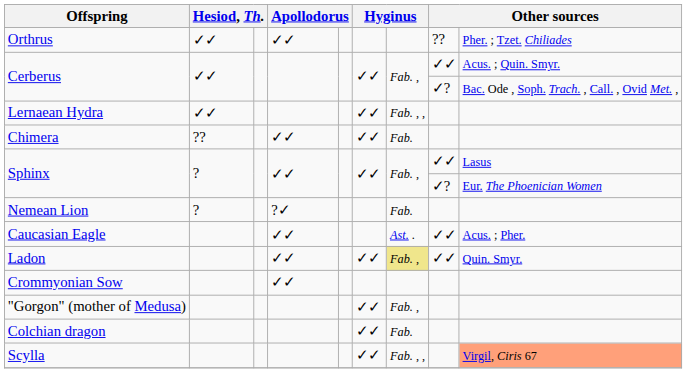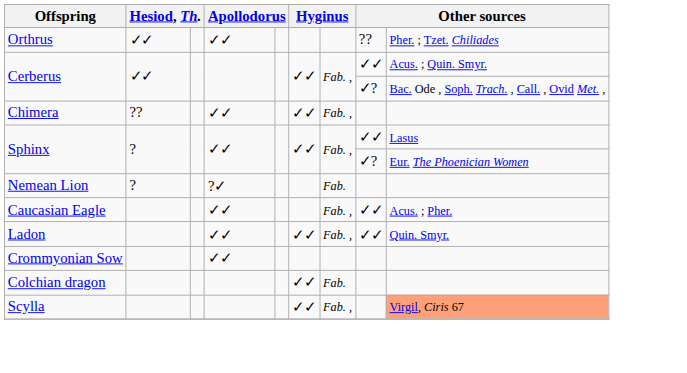 <table class="wikitable" style="text-align:left">
 <tr>
 <th>Offspring</th>
 <th colspan="2"><a href='#'>Hesiod</a>, <em><a href='#'>Th</a>.</em></th>
 <th colspan="2"><a href='#'>Apollodorus</a></th>
 <th colspan="2"><a href='#'>Hyginus</a></th>
 <th colspan="2">Other sources</th>
 </tr>
 <tr>
 <td><a href='#'>Orthrus</a></td>
 <td>✓✓</td>
 <td><small></small></td>
 <td>✓✓</td>
 <td><small></small></td>
 <td></td>
 <td></td>
 <td>?? </td>
 <td><small><a href='#'>Pher.</a> ; <a href='#'>Tzet.</a> <em><a href='#'>Chiliades</a></em> </small></td>
 </tr>
 <tr>
 <td rowspan="2"><a href='#'>Cerberus</a></td>
 <td rowspan="2">✓✓</td>
 <td rowspan="2"><small></small></td>
 <td rowspan="2"></td>
 <td rowspan="2"></td>
 <td rowspan="2">✓✓</td>
 <td rowspan="2"><small><em>Fab.</em> , </small></td>
 <td>✓✓</td>
 <td><small><a href='#'>Acus.</a> ; <a href='#'>Quin. Smyr.</a> </small></td>
 </tr>
 <tr>
 <td>✓?</td>
 <td><small><a href='#'>Bac.</a> Ode , <a href='#'>Soph.</a> <em><a href='#'>Trach.</a></em> ,  <a href='#'>Call.</a> , <a href='#'>Ovid</a> <em><a href='#'>Met.</a></em> , </small></td>
 </tr>
 <tr>
-<td><a href='#'>Lernaean Hydra</a></td>
-<td>✓✓</td>
-<td><small></small></td>
-<td></td>
-<td></td>
-<td>✓✓</td>
-<td><small><em>Fab.</em> ,  , </small></td>
-<td></td>
-<td></td>
-</tr>
-<tr>
 <td><a href='#'>Chimera</a></td>
 <td>?? </td>
 <td><small></small></td>
 <td>✓✓ </td>
 <td><small></small></td>
 <td>✓✓</td>
-<td><small><em>Fab.</em> </small></td>
+<td><small><em>Fab.</em> , </small></td>
 <td></td>
 <td></td>
 </tr>
 <tr>
 <td rowspan="2"><a href='#'>Sphinx</a></td>
 <td rowspan="2">? </td>
 <td rowspan="2"><small></small></td>
 <td rowspan="2">✓✓</td>
 <td rowspan="2"><small></small></td>
 <td rowspan="2">✓✓</td>
 <td rowspan="2"><small><em>Fab.</em> , </small></td>
 <td>✓✓</td>
 <td><small><a href='#'>Lasus</a> </small></td>
 </tr>
 <tr>
 <td>✓?</td>
 <td><small><a href='#'>Eur.</a> <em><a href='#'>The Phoenician Women</a></em> </small></td>
 </tr>
 <tr>
 <td><a href='#'>Nemean Lion</a></td>
 <td>? </td>
 <td><small></small></td>
 <td>?✓</td>
 <td><small></small></td>
 <td></td>
 <td><small><em>Fab.</em> </small></td>
 <td></td>
 <td></td>
 </tr>
 <tr>
 <td><a href='#'>Caucasian Eagle</a></td>
 <td></td>
 <td></td>
 <td>✓✓</td>
 <td><small></small></td>
 <td></td>
-<td><small><em><a href='#'>Ast.</a></em> .</small></td>
+<td><small><em>Fab.</em> , </small></td>
 <td>✓✓</td>
 <td><small><a href='#'>Acus.</a> ; <a href='#'>Pher.</a> </small></td>
 </tr>
 <tr>
 <td><a href='#'>Ladon</a></td>
 <td></td>
 <td><small></small></td>
 <td>✓✓</td>
 <td><small></small></td>
 <td>✓✓</td>
-<td style="background: khaki;"><small><em>Fab.</em> , </small></td>
+<td><small><em>Fab.</em> , </small></td>
 <td>✓✓</td>
 <td><small><a href='#'>Quin. Smyr.</a> </small></td>
 </tr>
 <tr>
 <td><a href='#'>Crommyonian Sow</a></td>
 <td></td>
 <td></td>
 <td>✓✓</td>
 <td><small></small></td>
 <td></td>
 <td></td>
-<td></td>
-<td></td>
-</tr>
-<tr>
-<td>"Gorgon" (mother of <a href='#'>Medusa</a>)</td>
-<td></td>
-<td><small></small></td>
-<td></td>
-<td><small></small></td>
-<td>✓✓ </td>
-<td><small><em>Fab.</em> , </small></td>
 <td></td>
 <td></td>
 </tr>
 <tr>
 <td><a href='#'>Colchian dragon</a></td>
 <td></td>
 <td></td>
 <td></td>
 <td></td>
 <td>✓✓</td>
 <td><small><em>Fab.</em> </small></td>
 <td></td>
 <td></td>
 </tr>
 <tr>
 <td><a href='#'>Scylla</a></td>
 <td></td>
 <td></td>
 <td></td>
 <td><small></small></td>
 <td>✓✓</td>
-<td><small><em>Fab.</em> ,  , </small></td>
+<td><small><em>Fab.</em> , </small></td>
 <td></td>
 <td style="background: lightsalmon;"><small><a href='#'>Virgil</a>, <em>Ciris</em> 67</small></td>
 </tr>
 <tr>
 </tr>
 </table>
